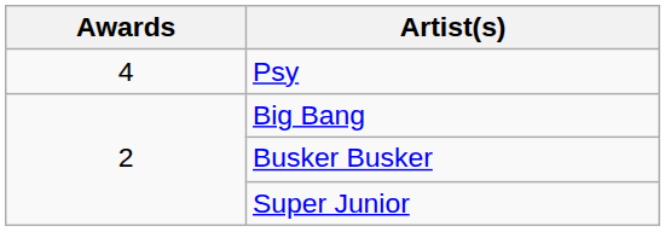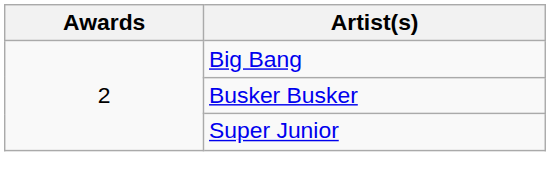 <table class="wikitable"  style="width:30%;">
 <tr>
 <th scope="col">Awards</th>
 <th scope="col">Artist(s)</th>
-</tr>
-<tr>
-<td align=center>4</td>
-<td><a href='#'>Psy</a></td>
 </tr>
 <tr>
 <td align=center rowspan=3>2</td>
 <td><a href='#'>Big Bang</a></td>
 </tr>
 <tr>
 <td><a href='#'>Busker Busker</a></td>
 </tr>
 <tr>
 <td><a href='#'>Super Junior</a></td>
 </tr>
 </table>
